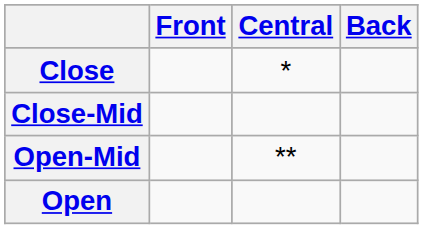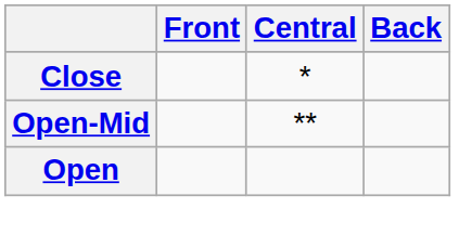 <table class="wikitable" style="text-align:center">
 <tr>
 <th></th>
 <th><a href='#'>Front</a></th>
 <th><a href='#'>Central</a></th>
 <th><a href='#'>Back</a></th>
 </tr>
 <tr>
 <th><a href='#'>Close</a></th>
 <td></td>
 <td>*</td>
-<td></td>
-</tr>
-<tr>
-<th><a href='#'>Close-Mid</a></th>
-<td></td>
-<td></td>
 <td></td>
 </tr>
 <tr>
 <th><a href='#'>Open-Mid</a></th>
 <td></td>
 <td>**</td>
 <td></td>
 </tr>
 <tr>
 <th><a href='#'>Open</a></th>
 <td></td>
 <td></td>
 <td></td>
 </tr>
 </table>
